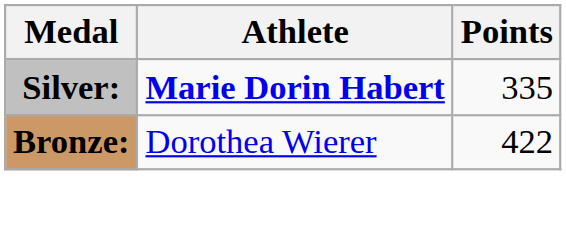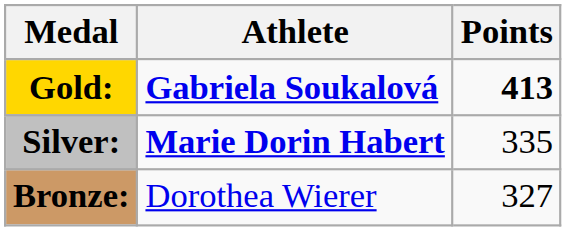 <table class="wikitable">
 <tr>
 <th>Medal</th>
 <th>Athlete</th>
 <th>Points</th>
+</tr>
+<tr>
+<td style="text-align:center;background-color:gold;"><strong>Gold:</strong></td>
+<td> <strong><a href='#'>Gabriela Soukalová</a></strong></td>
+<td align="right"><strong>413</strong></td>
 </tr>
 <tr>
 <td style="text-align:center;background-color:silver;"><strong>Silver:</strong></td>
 <td><strong> <a href='#'>Marie Dorin Habert</a></strong></td>
 <td align="right">335</td>
 </tr>
 <tr>
 <td style="text-align:center;background-color:#CC9966;"><strong>Bronze:</strong></td>
 <td> <a href='#'>Dorothea Wierer</a></td>
-<td align="right">422</td>
+<td align="right">327</td>
 </tr>
 </table>
